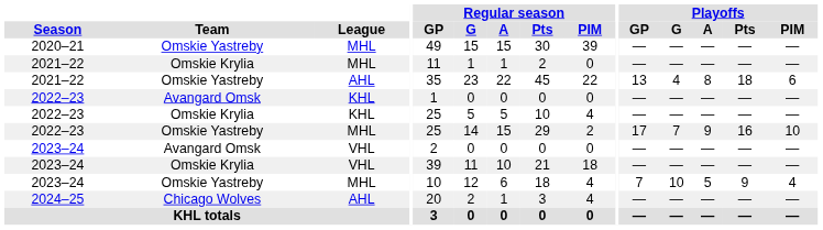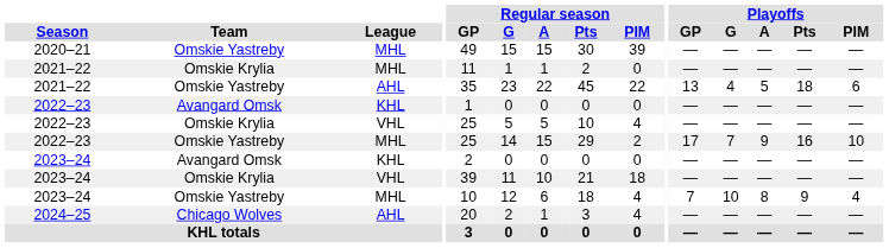 <table border="0" cellpadding="1" cellspacing="0" style="text-align:center; width:60em;">
 <tr bgcolor="#e0e0e0">
 <th colspan="3" bgcolor="#ffffff"></th>
 <th rowspan="94" bgcolor="#ffffff"></th>
 <th colspan="5"><a href='#'>Regular season</a></th>
 <th rowspan="94" bgcolor="#ffffff"></th>
 <th colspan="5"><a href='#'>Playoffs</a></th>
 </tr>
 <tr bgcolor="#e0e0e0">
 <th><a href='#'>Season</a></th>
 <th>Team</th>
 <th>League</th>
 <th>GP</th>
 <th><a href='#'>G</a></th>
 <th><a href='#'>A</a></th>
 <th><a href='#'>Pts</a></th>
 <th><a href='#'>PIM</a></th>
 <th>GP</th>
 <th>G</th>
 <th>A</th>
 <th>Pts</th>
 <th>PIM</th>
 </tr>
 <tr>
 <td>2020–21</td>
 <td><a href='#'>Omskie Yastreby</a></td>
 <td><a href='#'>MHL</a></td>
 <td>49</td>
 <td>15</td>
 <td>15</td>
 <td>30</td>
 <td>39</td>
 <td>—</td>
 <td>—</td>
 <td>—</td>
 <td>—</td>
 <td>—</td>
 </tr>
 <tr bgcolor="f0f0f0">
 <td>2021–22</td>
 <td>Omskie Krylia</td>
 <td>MHL</td>
 <td>11</td>
 <td>1</td>
 <td>1</td>
 <td>2</td>
 <td>0</td>
 <td>—</td>
 <td>—</td>
 <td>—</td>
 <td>—</td>
 <td>—</td>
 </tr>
 <tr>
 <td>2021–22</td>
 <td>Omskie Yastreby</td>
 <td><a href='#'>AHL</a></td>
 <td>35</td>
 <td>23</td>
 <td>22</td>
 <td>45</td>
 <td>22</td>
 <td>13</td>
 <td>4</td>
-<td>8</td>
+<td>5</td>
 <td>18</td>
 <td>6</td>
 </tr>
 <tr bgcolor="f0f0f0">
 <td><a href='#'>2022–23</a></td>
 <td><a href='#'>Avangard Omsk</a></td>
 <td><a href='#'>KHL</a></td>
 <td>1</td>
 <td>0</td>
 <td>0</td>
 <td>0</td>
 <td>0</td>
 <td>—</td>
 <td>—</td>
 <td>—</td>
 <td>—</td>
 <td>—</td>
 </tr>
 <tr>
 <td>2022–23</td>
 <td>Omskie Krylia</td>
-<td>KHL</td>
+<td>VHL</td>
 <td>25</td>
 <td>5</td>
 <td>5</td>
 <td>10</td>
 <td>4</td>
 <td>—</td>
 <td>—</td>
 <td>—</td>
 <td>—</td>
 <td>—</td>
 </tr>
 <tr bgcolor="f0f0f0">
 <td>2022–23</td>
 <td>Omskie Yastreby</td>
 <td>MHL</td>
 <td>25</td>
 <td>14</td>
 <td>15</td>
 <td>29</td>
 <td>2</td>
 <td>17</td>
 <td>7</td>
 <td>9</td>
 <td>16</td>
 <td>10</td>
 </tr>
 <tr>
 <td><a href='#'>2023–24</a></td>
 <td>Avangard Omsk</td>
-<td>VHL</td>
+<td>KHL</td>
 <td>2</td>
 <td>0</td>
 <td>0</td>
 <td>0</td>
 <td>0</td>
 <td>—</td>
 <td>—</td>
 <td>—</td>
 <td>—</td>
 <td>—</td>
 </tr>
 <tr bgcolor="f0f0f0">
 <td>2023–24</td>
 <td>Omskie Krylia</td>
 <td>VHL</td>
 <td>39</td>
 <td>11</td>
 <td>10</td>
 <td>21</td>
 <td>18</td>
 <td>—</td>
 <td>—</td>
 <td>—</td>
 <td>—</td>
 <td>—</td>
 </tr>
 <tr>
 <td>2023–24</td>
 <td>Omskie Yastreby</td>
 <td>MHL</td>
 <td>10</td>
 <td>12</td>
 <td>6</td>
 <td>18</td>
 <td>4</td>
 <td>7</td>
 <td>10</td>
-<td>5</td>
+<td>8</td>
 <td>9</td>
 <td>4</td>
 </tr>
 <tr bgcolor="f0f0f0">
 <td><a href='#'>2024–25</a></td>
 <td><a href='#'>Chicago Wolves</a></td>
 <td><a href='#'>AHL</a></td>
 <td>20</td>
 <td>2</td>
 <td>1</td>
 <td>3</td>
 <td>4</td>
 <td>—</td>
 <td>—</td>
 <td>—</td>
 <td>—</td>
 <td>—</td>
 </tr>
 <tr bgcolor="#e0e0e0">
 <th colspan="3">KHL totals</th>
 <th>3</th>
 <th>0</th>
 <th>0</th>
 <th>0</th>
 <th>0</th>
 <th>—</th>
 <th>—</th>
 <th>—</th>
 <th>—</th>
 <th>—</th>
 </tr>
 </table>
